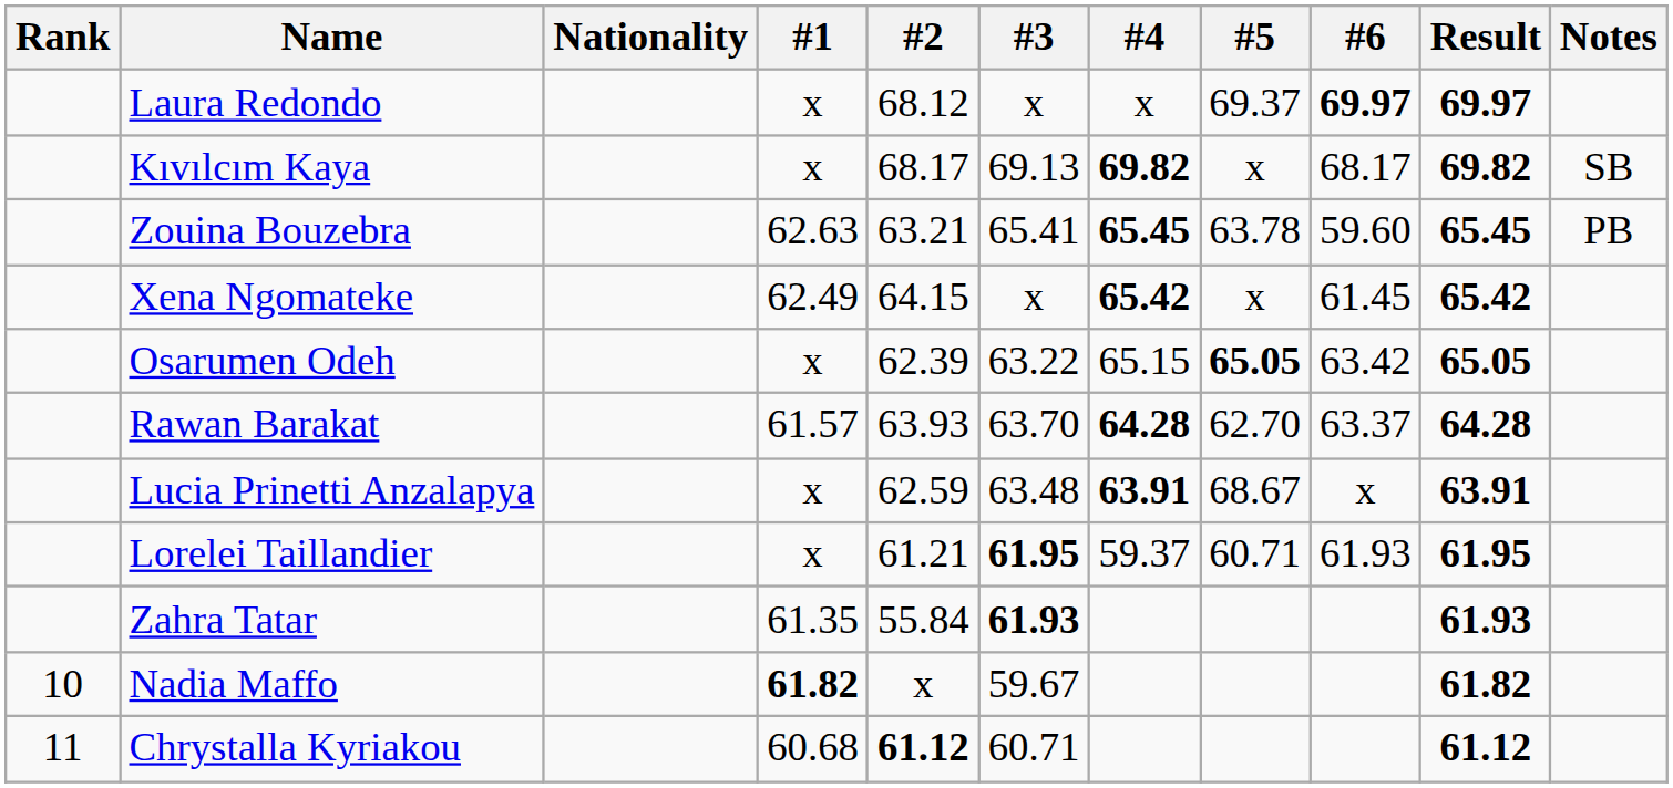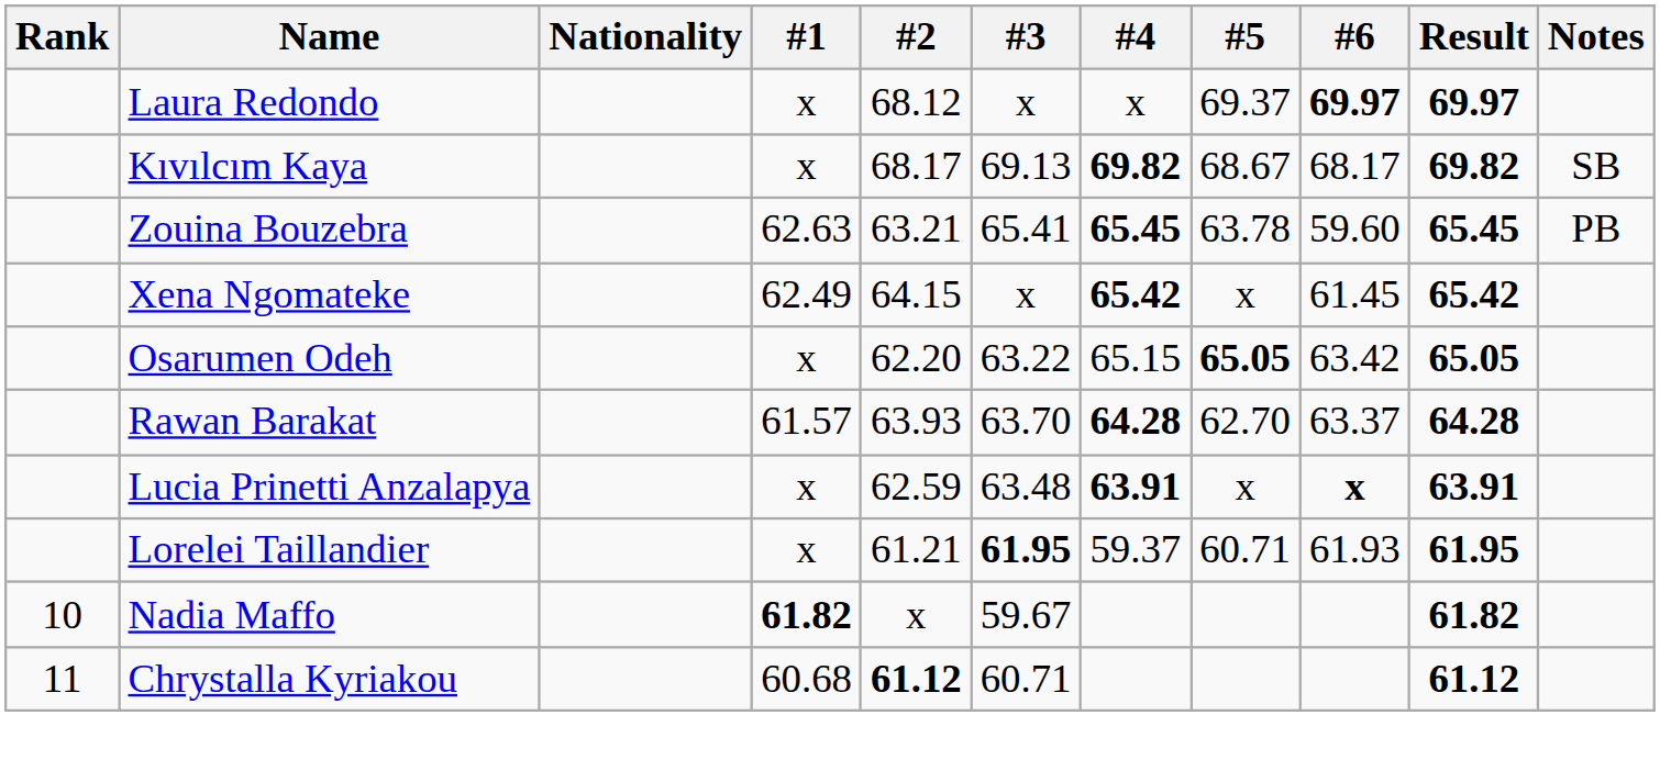 <table class="wikitable sortable" style="text-align:center">
 <tr>
 <th>Rank</th>
 <th>Name</th>
 <th>Nationality</th>
 <th>#1</th>
 <th>#2</th>
 <th>#3</th>
 <th>#4</th>
 <th>#5</th>
 <th>#6</th>
 <th>Result</th>
 <th>Notes</th>
 </tr>
 <tr>
 <td></td>
 <td align=left><a href='#'>Laura Redondo</a></td>
 <td align=left></td>
 <td>x</td>
 <td>68.12</td>
 <td>x</td>
 <td>x</td>
 <td>69.37</td>
 <td><strong>69.97</strong></td>
 <td><strong>69.97</strong></td>
 <td></td>
 </tr>
 <tr>
 <td></td>
 <td align=left><a href='#'>Kıvılcım Kaya</a></td>
 <td align=left></td>
 <td>x</td>
 <td>68.17</td>
 <td>69.13</td>
 <td><strong>69.82</strong></td>
-<td>x</td>
+<td>68.67</td>
 <td>68.17</td>
 <td><strong>69.82</strong></td>
 <td>SB</td>
 </tr>
 <tr>
 <td></td>
 <td align=left><a href='#'>Zouina Bouzebra</a></td>
 <td align=left></td>
 <td>62.63</td>
 <td>63.21</td>
 <td>65.41</td>
 <td><strong>65.45</strong></td>
 <td>63.78</td>
 <td>59.60</td>
 <td><strong>65.45</strong></td>
 <td>PB</td>
 </tr>
 <tr>
 <td></td>
 <td align=left><a href='#'>Xena Ngomateke</a></td>
 <td align=left></td>
 <td>62.49</td>
 <td>64.15</td>
 <td>x</td>
 <td><strong>65.42</strong></td>
 <td>x</td>
 <td>61.45</td>
 <td><strong>65.42</strong></td>
 <td></td>
 </tr>
 <tr>
 <td></td>
 <td align=left><a href='#'>Osarumen Odeh</a></td>
 <td align=left></td>
 <td>x</td>
-<td>62.39</td>
+<td>62.20</td>
 <td>63.22</td>
 <td>65.15</td>
 <td><strong>65.05</strong></td>
 <td>63.42</td>
 <td><strong>65.05</strong></td>
 <td></td>
 </tr>
 <tr>
 <td></td>
 <td align=left><a href='#'>Rawan Barakat</a></td>
 <td align=left></td>
 <td>61.57</td>
 <td>63.93</td>
 <td>63.70</td>
 <td><strong>64.28</strong></td>
 <td>62.70</td>
 <td>63.37</td>
 <td><strong>64.28</strong></td>
 <td></td>
 </tr>
 <tr>
 <td></td>
 <td align=left><a href='#'>Lucia Prinetti Anzalapya</a></td>
 <td align=left></td>
 <td>x</td>
 <td>62.59</td>
 <td>63.48</td>
 <td><strong>63.91</strong></td>
-<td>68.67</td>
 <td>x</td>
+<td><strong>x</strong></td>
 <td><strong>63.91</strong></td>
 <td></td>
 </tr>
 <tr>
 <td></td>
 <td align=left><a href='#'>Lorelei Taillandier</a></td>
 <td align=left></td>
 <td>x</td>
 <td>61.21</td>
 <td><strong>61.95</strong></td>
 <td>59.37</td>
 <td>60.71</td>
 <td>61.93</td>
 <td><strong>61.95</strong></td>
-<td></td>
-</tr>
-<tr>
-<td></td>
-<td align=left><a href='#'>Zahra Tatar</a></td>
-<td align=left></td>
-<td>61.35</td>
-<td>55.84</td>
-<td><strong>61.93</strong></td>
-<td></td>
-<td></td>
-<td></td>
-<td><strong>61.93</strong></td>
 <td></td>
 </tr>
 <tr>
 <td>10</td>
 <td align=left><a href='#'>Nadia Maffo</a></td>
 <td align=left></td>
 <td><strong>61.82</strong></td>
 <td>x</td>
 <td>59.67</td>
 <td></td>
 <td></td>
 <td></td>
 <td><strong>61.82</strong></td>
 <td></td>
 </tr>
 <tr>
 <td>11</td>
 <td align=left><a href='#'>Chrystalla Kyriakou</a></td>
 <td align=left></td>
 <td>60.68</td>
 <td><strong>61.12</strong></td>
 <td>60.71</td>
 <td></td>
 <td></td>
 <td></td>
 <td><strong>61.12</strong></td>
 <td></td>
 </tr>
 </table>
